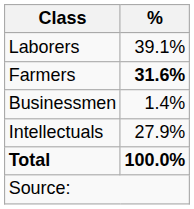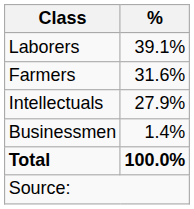 <table class=wikitable style=text-align:right>
 <tr>
 <th>Class</th>
 <th>%</th>
 </tr>
 <tr>
 <td align=left>Laborers</td>
 <td>39.1%</td>
 </tr>
 <tr>
 <td align=left>Farmers</td>
-<td><strong>31.6%</strong></td>
+<td>31.6%</td>
+</tr>
+<tr>
+<td align=left>Intellectuals</td>
+<td>27.9%</td>
 </tr>
 <tr>
 <td align=left>Businessmen</td>
 <td>1.4%</td>
-</tr>
-<tr>
-<td align=left>Intellectuals</td>
-<td>27.9%</td>
 </tr>
 <tr>
 <td align=left><strong>Total</strong></td>
 <td><strong>100.0%</strong></td>
 </tr>
 <tr>
 <td align=left colspan=2>Source:</td>
 </tr>
 </table>
